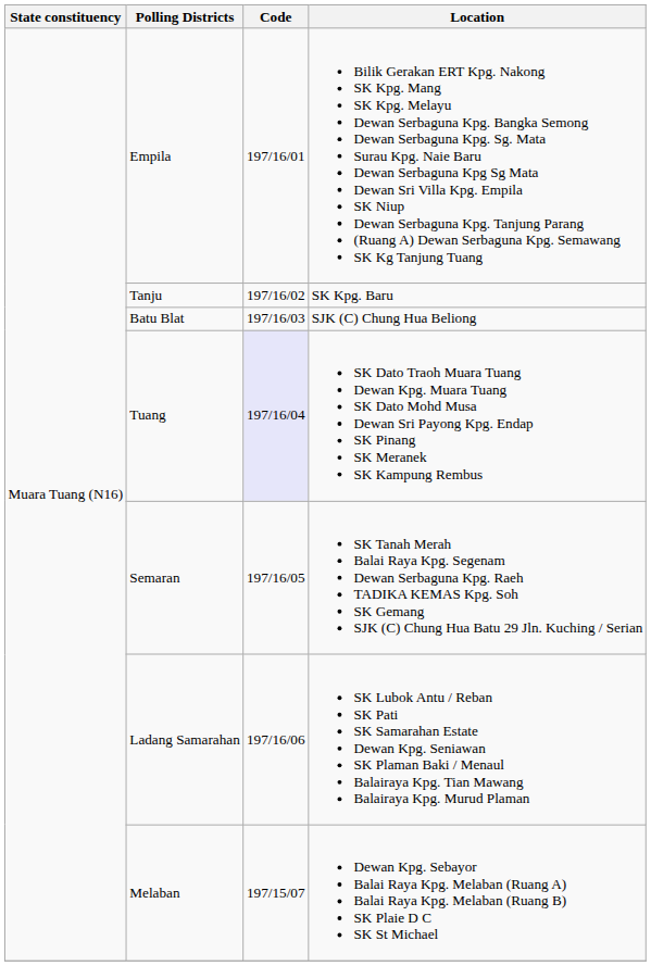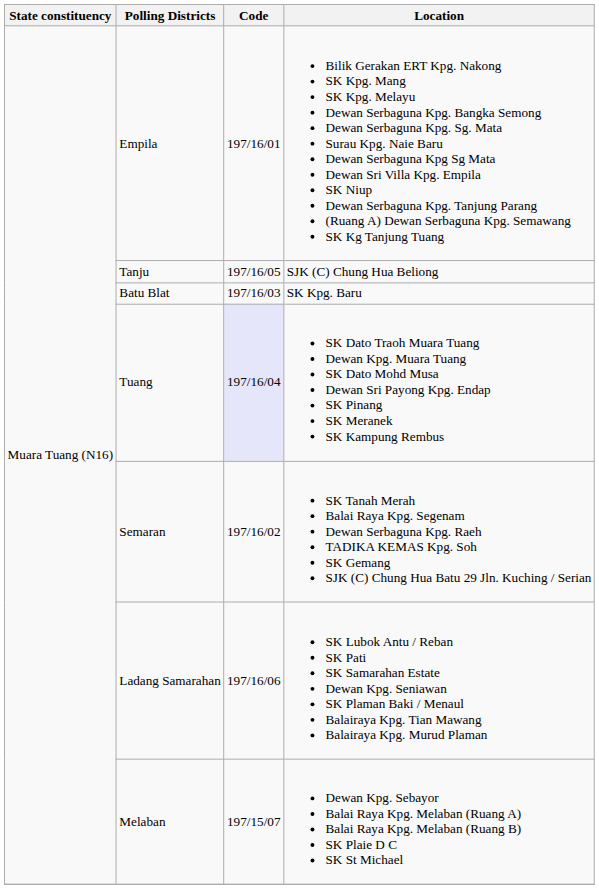 <table class="wikitable sortable mw-collapsible" style="white-space:nowrap;font-size:85%">
 <tr>
 <th>State constituency</th>
 <th>Polling Districts</th>
 <th>Code</th>
 <th>Location</th>
 </tr>
 <tr>
 <td rowspan="7">Muara Tuang (N16)</td>
 <td>Empila</td>
 <td>197/16/01</td>
 <td><br><ul><li>Bilik Gerakan ERT Kpg. Nakong</li><li>SK Kpg. Mang</li><li>SK Kpg. Melayu</li><li>Dewan Serbaguna Kpg. Bangka Semong</li><li>Dewan Serbaguna Kpg. Sg. Mata</li><li>Surau Kpg. Naie Baru</li><li>Dewan Serbaguna Kpg Sg Mata</li><li>Dewan Sri Villa Kpg. Empila</li><li>SK Niup</li><li>Dewan Serbaguna Kpg. Tanjung Parang</li><li>(Ruang A) Dewan Serbaguna Kpg. Semawang</li><li>SK Kg Tanjung Tuang</li></ul></td>
 </tr>
 <tr>
 <td>Tanju</td>
-<td>197/16/02</td>
-<td>SK Kpg. Baru</td>
+<td>197/16/05</td>
+<td>SJK (C) Chung Hua Beliong</td>
 </tr>
 <tr>
 <td>Batu Blat</td>
 <td>197/16/03</td>
-<td>SJK (C) Chung Hua Beliong</td>
+<td>SK Kpg. Baru</td>
 </tr>
 <tr>
 <td>Tuang</td>
 <td style="background: lavender;">197/16/04</td>
 <td><br><ul><li>SK Dato Traoh Muara Tuang</li><li>Dewan Kpg. Muara Tuang</li><li>SK Dato Mohd Musa</li><li>Dewan Sri Payong Kpg. Endap</li><li>SK Pinang</li><li>SK Meranek</li><li>SK Kampung Rembus</li></ul></td>
 </tr>
 <tr>
 <td>Semaran</td>
-<td>197/16/05</td>
+<td>197/16/02</td>
 <td><br><ul><li>SK Tanah Merah</li><li>Balai Raya Kpg. Segenam</li><li>Dewan Serbaguna Kpg. Raeh</li><li>TADIKA KEMAS Kpg. Soh</li><li>SK Gemang</li><li>SJK (C) Chung Hua Batu 29 Jln. Kuching / Serian</li></ul></td>
 </tr>
 <tr>
 <td>Ladang Samarahan</td>
 <td>197/16/06</td>
 <td><br><ul><li>SK Lubok Antu / Reban</li><li>SK Pati</li><li>SK Samarahan Estate</li><li>Dewan Kpg. Seniawan</li><li>SK Plaman Baki / Menaul</li><li>Balairaya Kpg. Tian Mawang</li><li>Balairaya Kpg. Murud Plaman</li></ul></td>
 </tr>
 <tr>
 <td>Melaban</td>
 <td>197/15/07</td>
 <td><br><ul><li>Dewan Kpg. Sebayor</li><li>Balai Raya Kpg. Melaban (Ruang A)</li><li>Balai Raya Kpg. Melaban (Ruang B)</li><li>SK Plaie D C</li><li>SK St Michael</li></ul></td>
 </tr>
 <tr>
 </tr>
 </table>
